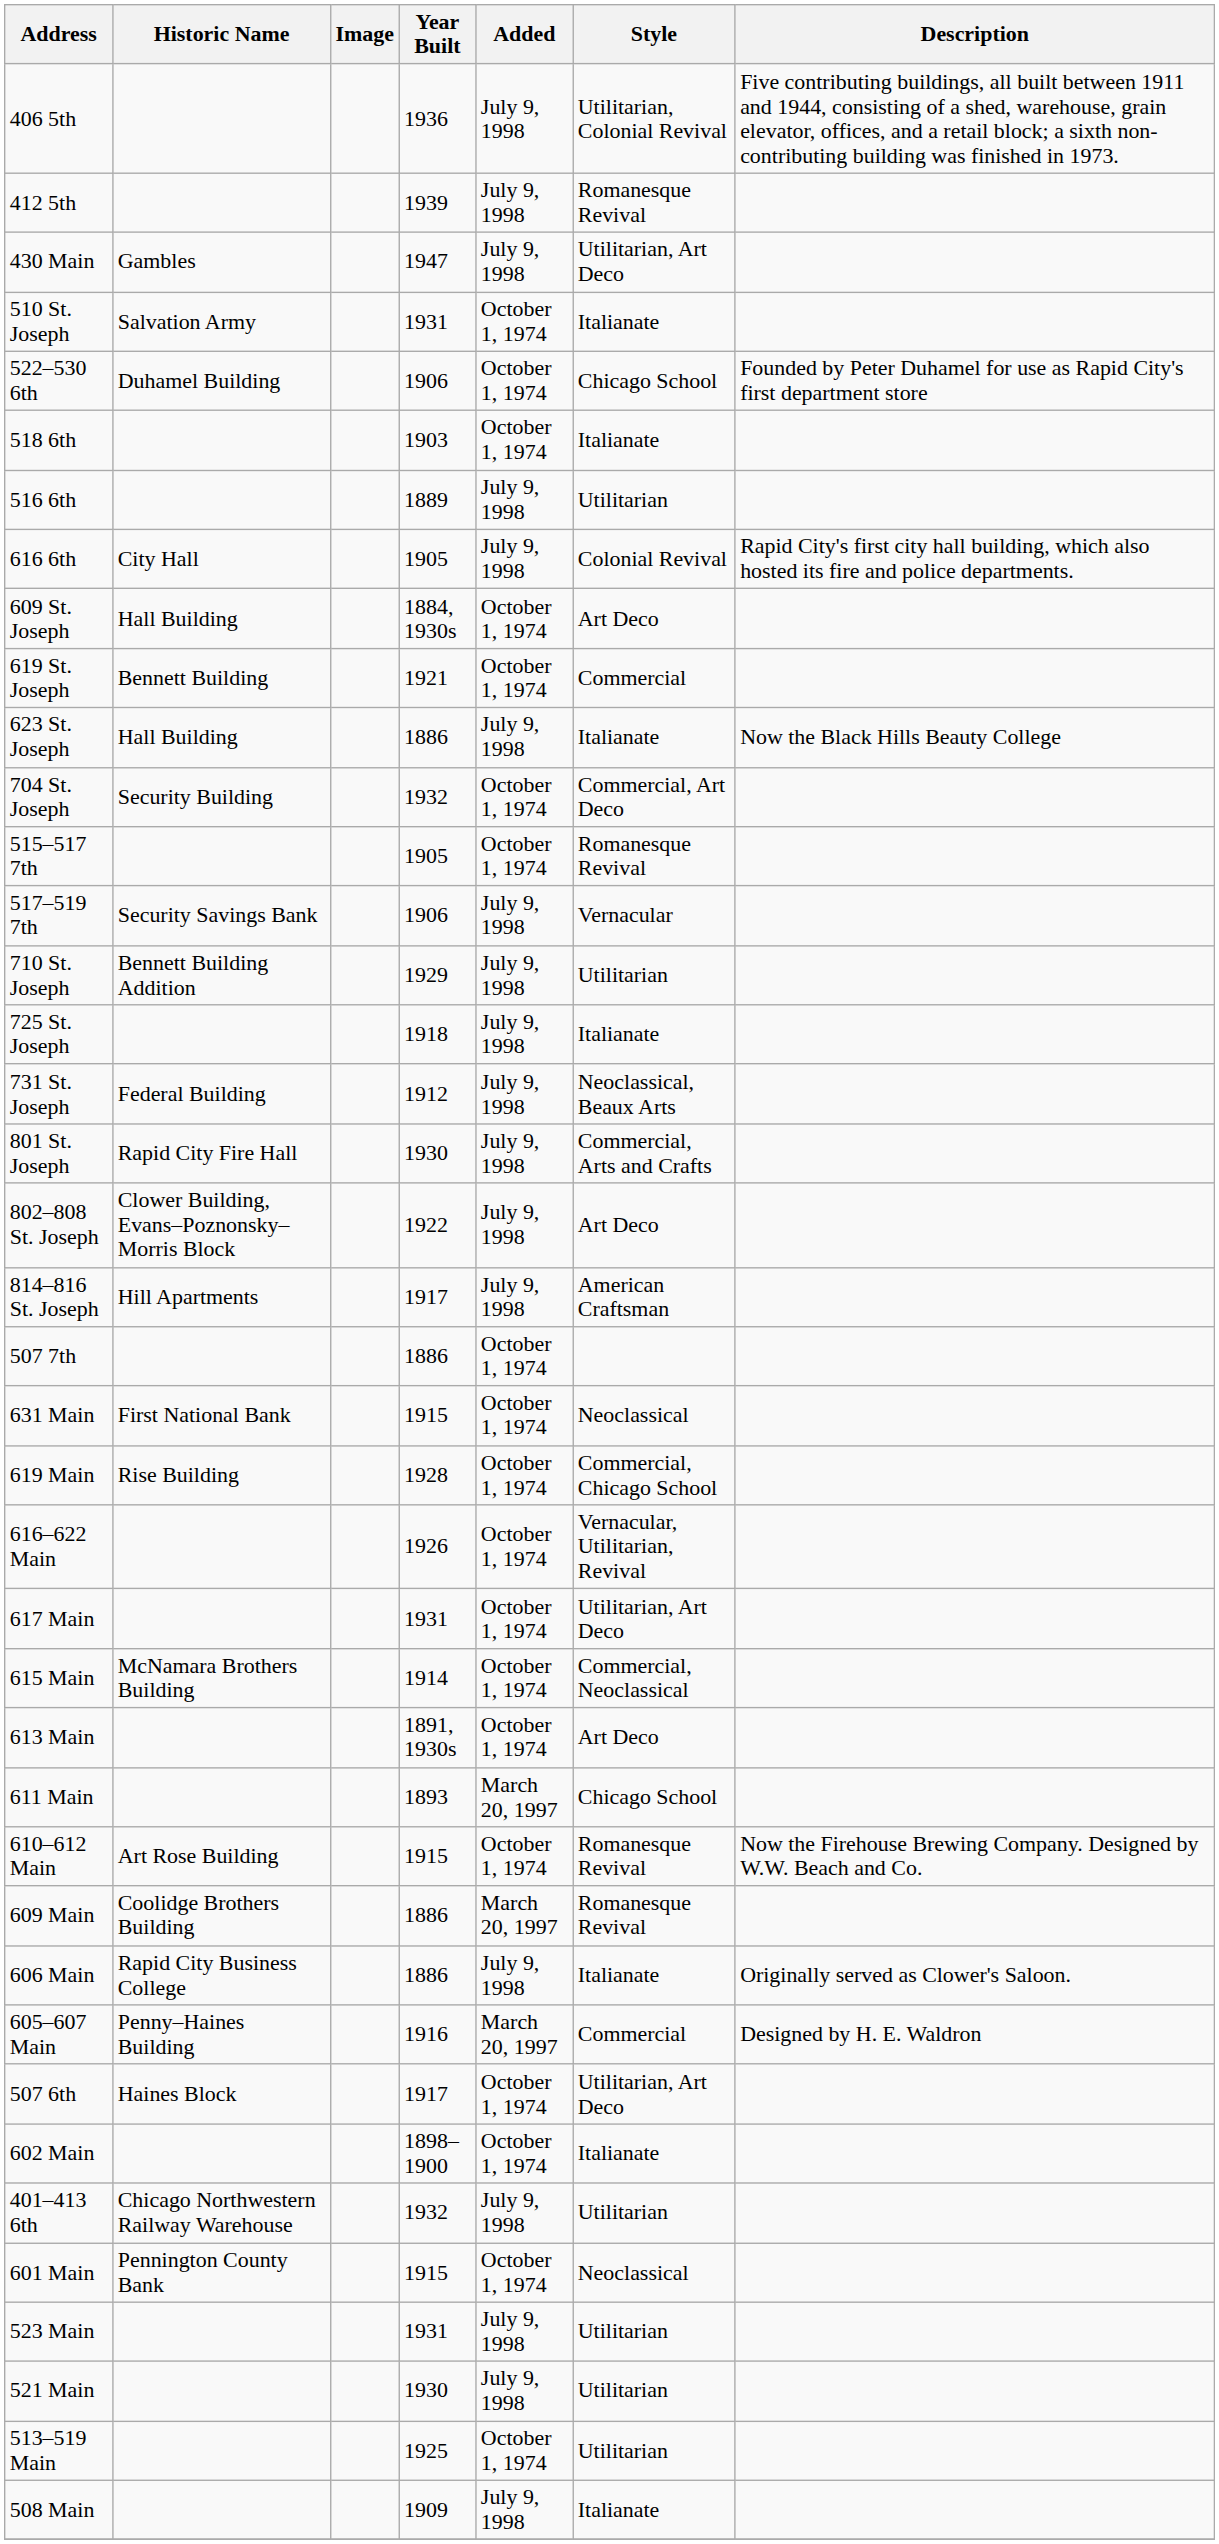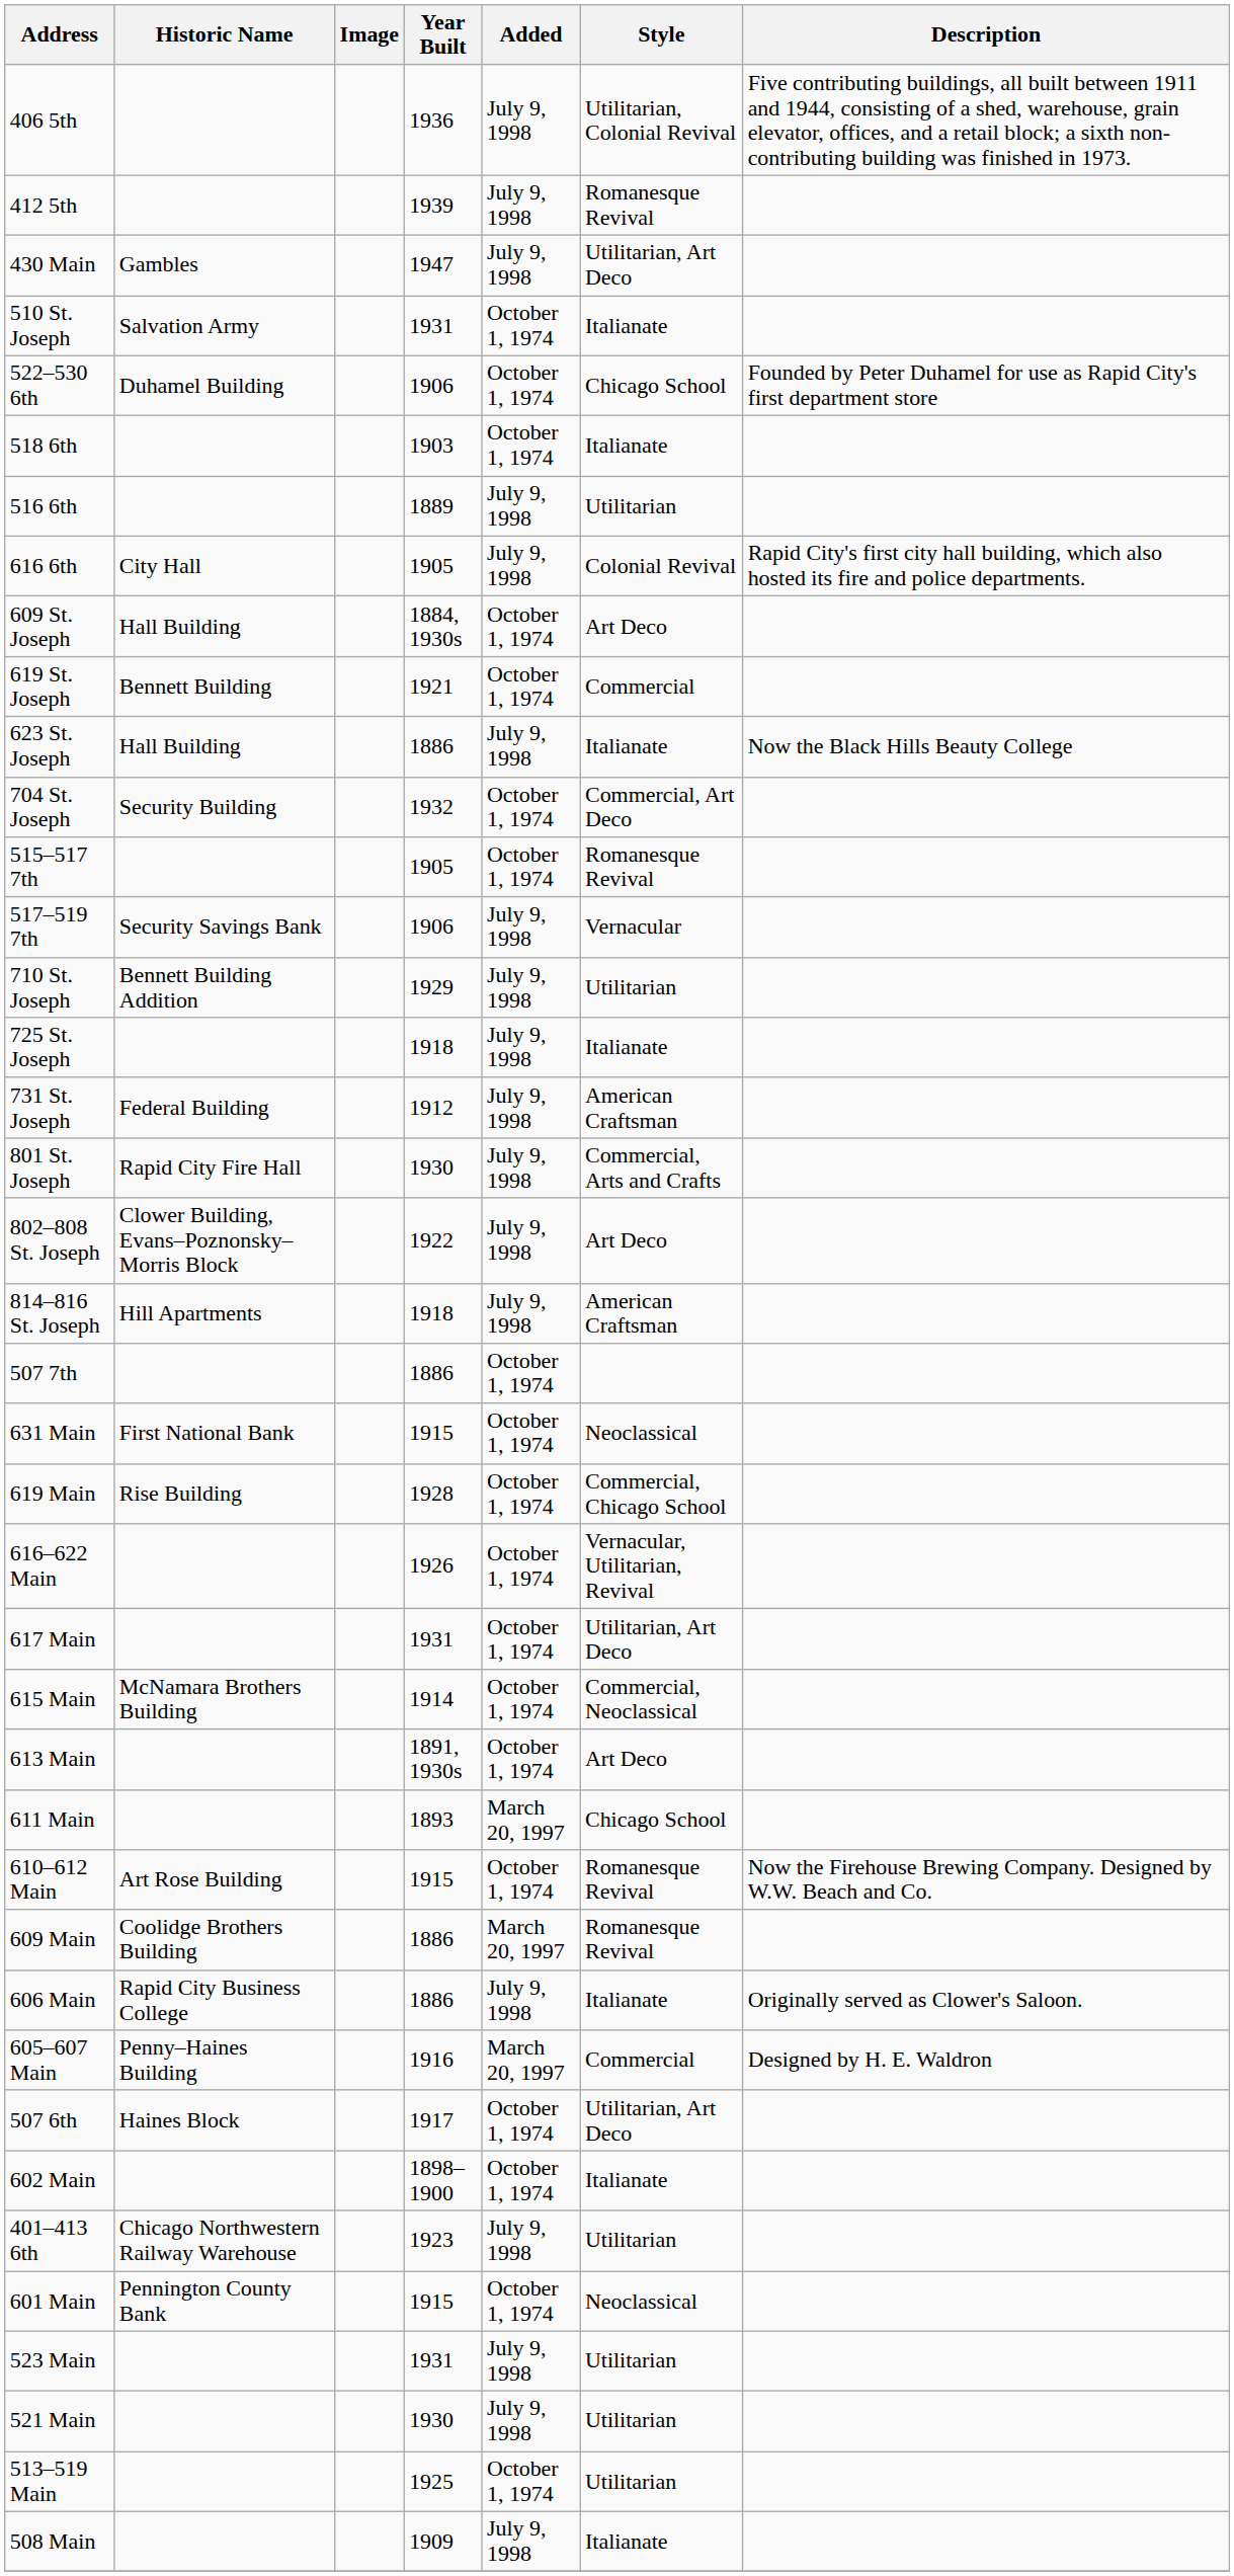 <table class="wikitable sortable" style="width:100%">
 <tr>
 <th><strong>Address</strong></th>
 <th width="18%" ><strong>Historic Name</strong></th>
 <th class="unsortable" ><strong>Image</strong></th>
 <th><strong>Year Built</strong></th>
 <th><strong>Added</strong></th>
 <th><strong>Style</strong></th>
 <th class="unsortable" ><strong>Description</strong></th>
 </tr>
 <tr ->
 <td>406 5th</td>
 <td></td>
 <td></td>
 <td>1936</td>
 <td>July 9, 1998</td>
 <td>Utilitarian, Colonial Revival</td>
 <td>Five contributing buildings, all built between 1911 and 1944, consisting of a shed, warehouse, grain elevator, offices, and a retail block; a sixth non-contributing building was finished in 1973.</td>
 </tr>
 <tr ->
 <td>412 5th</td>
 <td></td>
 <td></td>
 <td>1939</td>
 <td>July 9, 1998</td>
 <td>Romanesque Revival</td>
 <td></td>
 </tr>
 <tr ->
 <td>430 Main</td>
 <td>Gambles</td>
 <td></td>
 <td>1947</td>
 <td>July 9, 1998</td>
 <td>Utilitarian, Art Deco</td>
 <td></td>
 </tr>
 <tr ->
 <td>510 St. Joseph</td>
 <td>Salvation Army</td>
 <td></td>
 <td>1931</td>
 <td>October 1, 1974</td>
 <td>Italianate</td>
 <td></td>
 </tr>
 <tr ->
 <td>522–530 6th</td>
 <td>Duhamel Building</td>
 <td></td>
 <td>1906</td>
 <td>October 1, 1974</td>
 <td>Chicago School</td>
 <td>Founded by Peter Duhamel for use as Rapid City's first department store</td>
 </tr>
 <tr ->
 <td>518 6th</td>
 <td></td>
 <td></td>
 <td>1903</td>
 <td>October 1, 1974</td>
 <td>Italianate</td>
 <td></td>
 </tr>
 <tr ->
 <td>516 6th</td>
 <td></td>
 <td></td>
 <td>1889</td>
 <td>July 9, 1998</td>
 <td>Utilitarian</td>
 <td></td>
 </tr>
 <tr ->
 <td>616 6th</td>
 <td>City Hall</td>
 <td></td>
 <td>1905</td>
 <td>July 9, 1998</td>
 <td>Colonial Revival</td>
 <td>Rapid City's first city hall building, which also hosted its fire and police departments.</td>
 </tr>
 <tr ->
 <td>609 St. Joseph</td>
 <td>Hall Building</td>
 <td></td>
 <td>1884, 1930s</td>
 <td>October 1, 1974</td>
 <td>Art Deco</td>
 <td></td>
 </tr>
 <tr ->
 <td>619 St. Joseph</td>
 <td>Bennett Building</td>
 <td></td>
 <td>1921</td>
 <td>October 1, 1974</td>
 <td>Commercial</td>
 <td></td>
 </tr>
 <tr ->
 <td>623 St. Joseph</td>
 <td>Hall Building</td>
 <td></td>
 <td>1886</td>
 <td>July 9, 1998</td>
 <td>Italianate</td>
 <td>Now the Black Hills Beauty College</td>
 </tr>
 <tr ->
 <td>704 St. Joseph</td>
 <td>Security Building</td>
 <td></td>
 <td>1932</td>
 <td>October 1, 1974</td>
 <td>Commercial, Art Deco</td>
 <td></td>
 </tr>
 <tr ->
 <td>515–517 7th</td>
 <td></td>
 <td></td>
 <td>1905</td>
 <td>October 1, 1974</td>
 <td>Romanesque Revival</td>
 <td></td>
 </tr>
 <tr ->
 <td>517–519 7th</td>
 <td>Security Savings Bank</td>
 <td></td>
 <td>1906</td>
 <td>July 9, 1998</td>
 <td>Vernacular</td>
 <td></td>
 </tr>
 <tr ->
 <td>710 St. Joseph</td>
 <td>Bennett Building Addition</td>
 <td></td>
 <td>1929</td>
 <td>July 9, 1998</td>
 <td>Utilitarian</td>
 <td></td>
 </tr>
 <tr ->
 <td>725 St. Joseph</td>
 <td></td>
 <td></td>
 <td>1918</td>
 <td>July 9, 1998</td>
 <td>Italianate</td>
 <td></td>
 </tr>
 <tr ->
 <td>731 St. Joseph</td>
 <td>Federal Building</td>
 <td></td>
 <td>1912</td>
 <td>July 9, 1998</td>
-<td>Neoclassical, Beaux Arts</td>
+<td>American Craftsman</td>
 <td></td>
 </tr>
 <tr ->
 <td>801 St. Joseph</td>
 <td>Rapid City Fire Hall</td>
 <td></td>
 <td>1930</td>
 <td>July 9, 1998</td>
 <td>Commercial, Arts and Crafts</td>
 <td></td>
 </tr>
 <tr ->
 <td>802–808 St. Joseph</td>
 <td>Clower Building, Evans–Poznonsky–Morris Block</td>
 <td></td>
 <td>1922</td>
 <td>July 9, 1998</td>
 <td>Art Deco</td>
 <td></td>
 </tr>
 <tr ->
 <td>814–816 St. Joseph</td>
 <td>Hill Apartments</td>
 <td></td>
-<td>1917</td>
+<td>1918</td>
 <td>July 9, 1998</td>
 <td>American Craftsman</td>
 <td></td>
 </tr>
 <tr ->
 <td>507 7th</td>
 <td></td>
 <td></td>
 <td>1886</td>
 <td>October 1, 1974</td>
 <td></td>
 <td></td>
 </tr>
 <tr ->
 <td>631 Main</td>
 <td>First National Bank</td>
 <td></td>
 <td>1915</td>
 <td>October 1, 1974</td>
 <td>Neoclassical</td>
 <td></td>
 </tr>
 <tr ->
 <td>619 Main</td>
 <td>Rise Building</td>
 <td></td>
 <td>1928</td>
 <td>October 1, 1974</td>
 <td>Commercial, Chicago School</td>
 <td></td>
 </tr>
 <tr ->
 <td>616–622 Main</td>
 <td></td>
 <td></td>
 <td>1926</td>
 <td>October 1, 1974</td>
 <td>Vernacular, Utilitarian, Revival</td>
 <td></td>
 </tr>
 <tr ->
 <td>617 Main</td>
 <td></td>
 <td></td>
 <td>1931</td>
 <td>October 1, 1974</td>
 <td>Utilitarian, Art Deco</td>
 <td></td>
 </tr>
 <tr ->
 <td>615 Main</td>
 <td>McNamara Brothers Building</td>
 <td></td>
 <td>1914</td>
 <td>October 1, 1974</td>
 <td>Commercial, Neoclassical</td>
 <td></td>
 </tr>
 <tr ->
 <td>613 Main</td>
 <td></td>
 <td></td>
 <td>1891, 1930s</td>
 <td>October 1, 1974</td>
 <td>Art Deco</td>
 <td></td>
 </tr>
 <tr ->
 <td>611 Main</td>
 <td></td>
 <td></td>
 <td>1893</td>
 <td>March 20, 1997</td>
 <td>Chicago School</td>
 <td></td>
 </tr>
 <tr ->
 <td>610–612 Main</td>
 <td>Art Rose Building</td>
 <td></td>
 <td>1915</td>
 <td>October 1, 1974</td>
 <td>Romanesque Revival</td>
 <td>Now the Firehouse Brewing Company. Designed by W.W. Beach and Co.</td>
 </tr>
 <tr ->
 <td>609 Main</td>
 <td>Coolidge Brothers Building</td>
 <td></td>
 <td>1886</td>
 <td>March 20, 1997</td>
 <td>Romanesque Revival</td>
 <td></td>
 </tr>
 <tr ->
 <td>606 Main</td>
 <td>Rapid City Business College</td>
 <td></td>
 <td>1886</td>
 <td>July 9, 1998</td>
 <td>Italianate</td>
 <td>Originally served as Clower's Saloon.</td>
 </tr>
 <tr ->
 <td>605–607 Main</td>
 <td>Penny–Haines Building</td>
 <td></td>
 <td>1916</td>
 <td>March 20, 1997</td>
 <td>Commercial</td>
 <td>Designed by H. E. Waldron</td>
 </tr>
 <tr ->
 <td>507 6th</td>
 <td>Haines Block</td>
 <td></td>
 <td>1917</td>
 <td>October 1, 1974</td>
 <td>Utilitarian, Art Deco</td>
 <td></td>
 </tr>
 <tr ->
 <td>602 Main</td>
 <td></td>
 <td></td>
 <td>1898–1900</td>
 <td>October 1, 1974</td>
 <td>Italianate</td>
 <td></td>
 </tr>
 <tr ->
 <td>401–413 6th</td>
 <td>Chicago Northwestern Railway Warehouse</td>
 <td></td>
-<td>1932</td>
+<td>1923</td>
 <td>July 9, 1998</td>
 <td>Utilitarian</td>
 <td></td>
 </tr>
 <tr ->
 <td>601 Main</td>
 <td>Pennington County Bank</td>
 <td></td>
 <td>1915</td>
 <td>October 1, 1974</td>
 <td>Neoclassical</td>
 <td></td>
 </tr>
 <tr ->
 <td>523 Main</td>
 <td></td>
 <td></td>
 <td>1931</td>
 <td>July 9, 1998</td>
 <td>Utilitarian</td>
 <td></td>
 </tr>
 <tr ->
 <td>521 Main</td>
 <td></td>
 <td></td>
 <td>1930</td>
 <td>July 9, 1998</td>
 <td>Utilitarian</td>
 <td></td>
 </tr>
 <tr ->
 <td>513–519 Main</td>
 <td></td>
 <td></td>
 <td>1925</td>
 <td>October 1, 1974</td>
 <td>Utilitarian</td>
 <td></td>
 </tr>
 <tr ->
 <td>508 Main</td>
 <td></td>
 <td></td>
 <td>1909</td>
 <td>July 9, 1998</td>
 <td>Italianate</td>
 <td></td>
 </tr>
 <tr ->
 </tr>
 </table>
